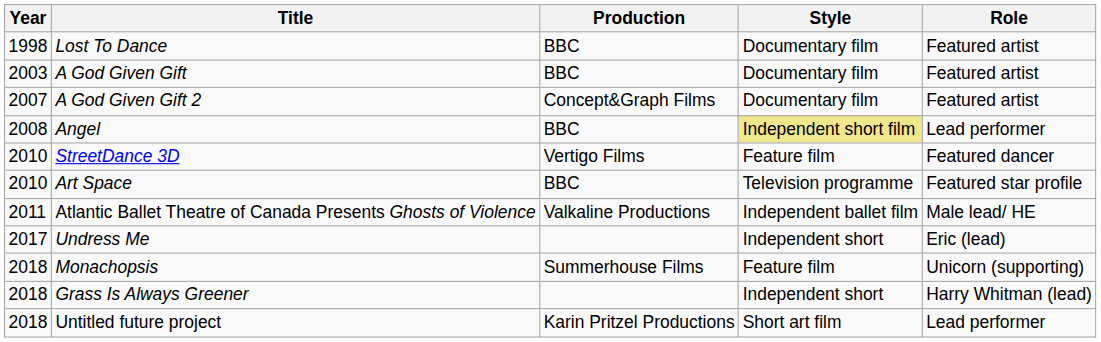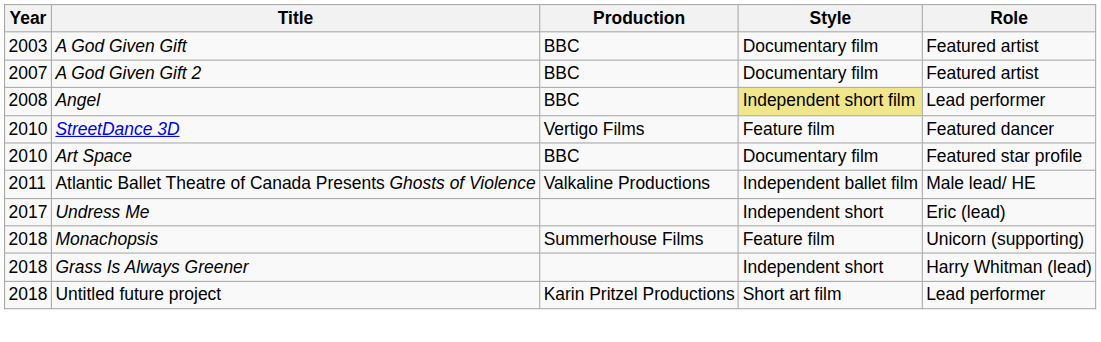 <table class="wikitable">
 <tr>
 <th>Year</th>
 <th>Title</th>
 <th>Production</th>
 <th>Style</th>
 <th>Role</th>
-</tr>
-<tr>
-<td>1998</td>
-<td><em>Lost To Dance</em></td>
-<td>BBC</td>
-<td>Documentary film</td>
-<td>Featured artist</td>
 </tr>
 <tr>
 <td>2003</td>
 <td><em>A God Given Gift</em></td>
 <td>BBC</td>
 <td>Documentary film</td>
 <td>Featured artist</td>
 </tr>
 <tr>
 <td>2007</td>
 <td><em>A God Given Gift 2</em></td>
-<td>Concept&Graph Films</td>
+<td>BBC</td>
 <td>Documentary film</td>
 <td>Featured artist</td>
 </tr>
 <tr>
 <td>2008</td>
 <td><em>Angel</em></td>
 <td>BBC</td>
 <td style="background: khaki;">Independent short film</td>
 <td>Lead performer</td>
 </tr>
 <tr>
 <td>2010</td>
 <td><em><a href='#'>StreetDance 3D</a></em></td>
 <td>Vertigo Films</td>
 <td>Feature film</td>
 <td>Featured dancer</td>
 </tr>
 <tr>
 <td>2010</td>
 <td><em>Art Space</em></td>
 <td>BBC</td>
-<td>Television programme</td>
+<td>Documentary film</td>
 <td>Featured star profile</td>
 </tr>
 <tr>
 <td>2011</td>
 <td>Atlantic Ballet Theatre of Canada Presents <em>Ghosts of Violence</em></td>
 <td>Valkaline Productions</td>
 <td>Independent ballet film</td>
 <td>Male lead/ HE</td>
 </tr>
 <tr>
 <td>2017</td>
 <td><em>Undress Me</em></td>
 <td></td>
 <td>Independent short</td>
 <td>Eric (lead)</td>
 </tr>
 <tr>
 <td>2018</td>
 <td><em>Monachopsis</em></td>
 <td>Summerhouse Films</td>
 <td>Feature film</td>
 <td>Unicorn (supporting)</td>
 </tr>
 <tr>
 <td>2018</td>
 <td><em>Grass Is Always Greener</em></td>
 <td></td>
 <td>Independent short</td>
 <td>Harry Whitman (lead)</td>
 </tr>
 <tr>
 <td>2018</td>
 <td>Untitled future project</td>
 <td>Karin Pritzel Productions</td>
 <td>Short art film</td>
 <td>Lead performer</td>
 </tr>
 </table>
